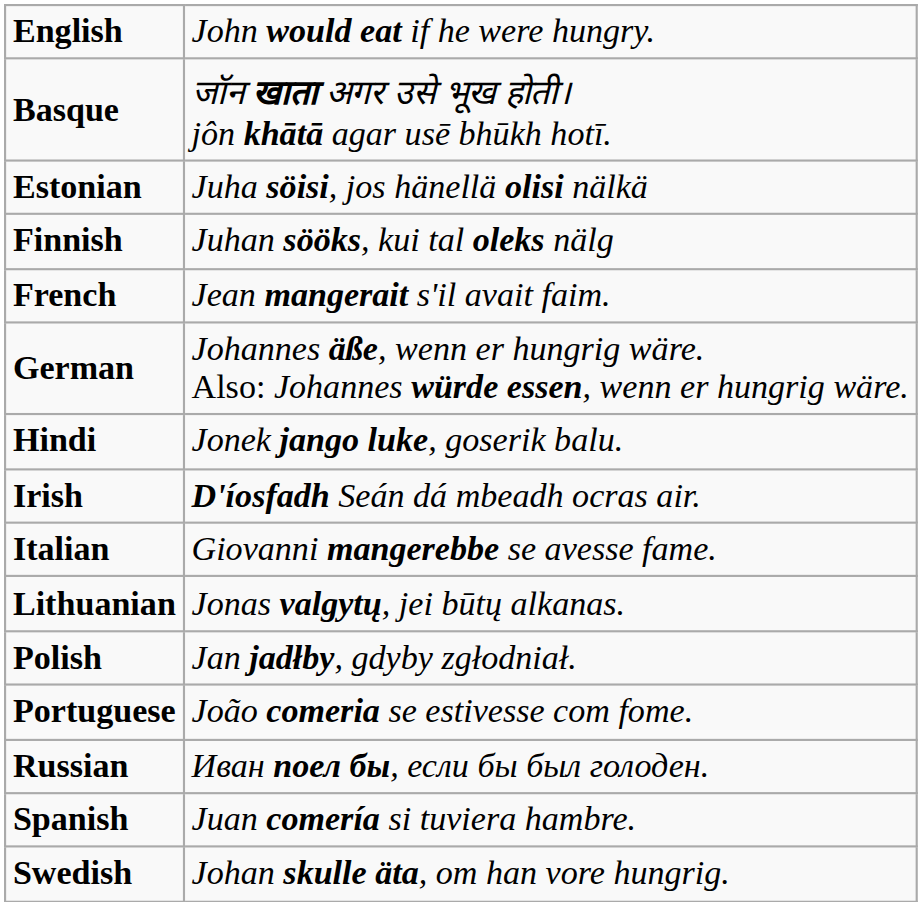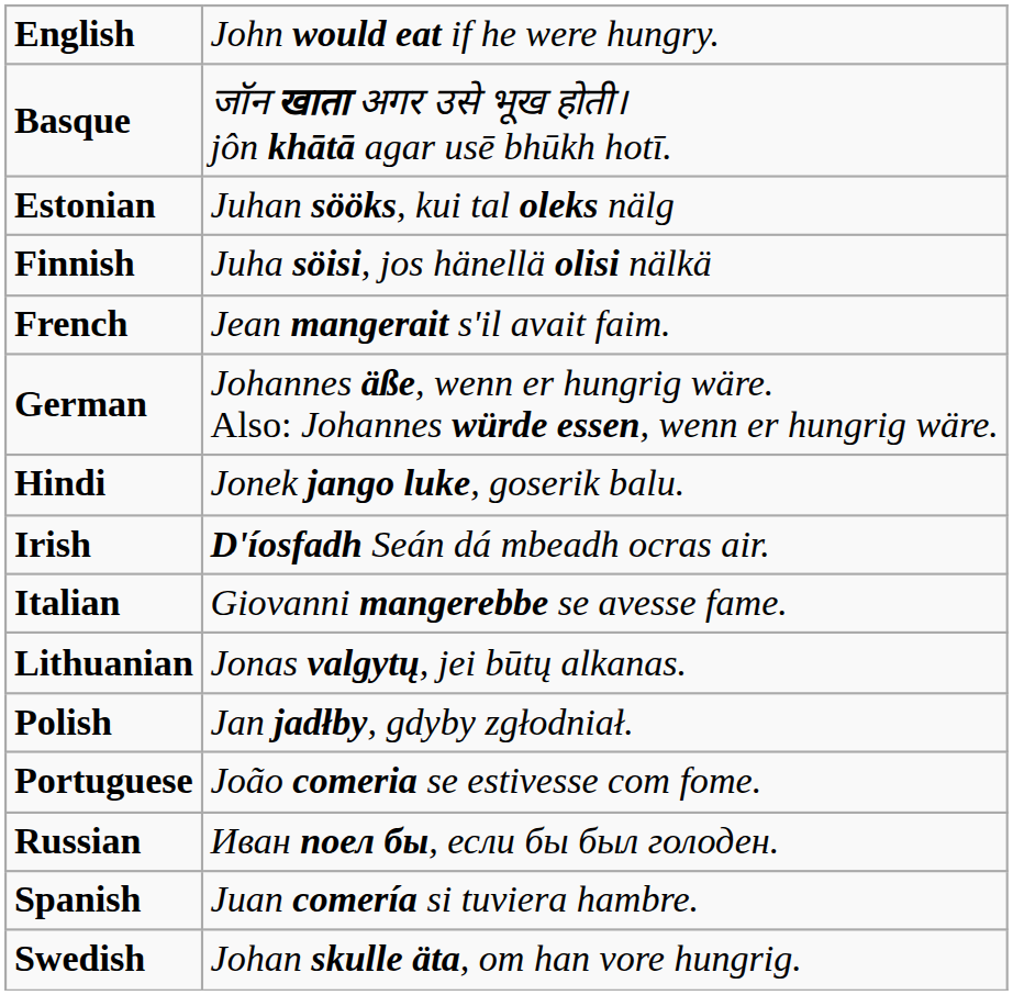 <table class="wikitable sortable">
 <tr>
 <td><strong>English</strong></td>
 <td><em>John <strong>would eat</strong> if he were hungry.</em></td>
 </tr>
 <tr>
 <td><strong>Basque</strong></td>
 <td><em>जॉन <strong>खाता</strong> अगर उसे भूख होती।</em><br><em>jôn <strong>khātā</strong> agar usē bhūkh hotī.</em></td>
 </tr>
 <tr>
 <td><strong>Estonian</strong></td>
-<td><em>Juha <strong>söisi</strong>, jos hänellä <strong>olisi</strong> nälkä</em></td>
+<td><em>Juhan <strong>sööks</strong>, kui tal <strong>oleks</strong> nälg</em></td>
 </tr>
 <tr>
 <td><strong>Finnish</strong></td>
-<td><em>Juhan <strong>sööks</strong>, kui tal <strong>oleks</strong> nälg</em></td>
+<td><em>Juha <strong>söisi</strong>, jos hänellä <strong>olisi</strong> nälkä</em></td>
 </tr>
 <tr>
 <td><strong>French</strong></td>
 <td><em>Jean <strong>mangerait</strong> s'il avait faim.</em></td>
 </tr>
 <tr>
 <td><strong>German</strong></td>
 <td><em>Johannes <strong>äße</strong>, wenn er hungrig wäre.</em><br>Also: <em>Johannes <strong>würde essen</strong>, wenn er hungrig wäre.</em></td>
 </tr>
 <tr>
 <td><strong>Hindi</strong></td>
 <td><em>Jonek <strong>jango luke</strong>, goserik balu.</em></td>
 </tr>
 <tr>
 <td><strong>Irish</strong></td>
 <td><em> <strong>D'íosfadh</strong> Seán dá mbeadh ocras air.</em></td>
 </tr>
 <tr>
 <td><strong>Italian</strong></td>
 <td><em>Giovanni <strong>mangerebbe</strong> se avesse fame.</em></td>
 </tr>
 <tr>
 <td><strong>Lithuanian</strong></td>
 <td><em>Jonas <strong>valgytų</strong>, jei būtų alkanas.</em></td>
 </tr>
 <tr>
 <td><strong>Polish</strong></td>
 <td><em>Jan <strong>jadłby</strong>, gdyby zgłodniał.</em></td>
 </tr>
 <tr>
 <td><strong>Portuguese</strong></td>
 <td><em>João <strong>comeria</strong> se estivesse com fome.</em></td>
 </tr>
 <tr>
 <td><strong>Russian</strong></td>
 <td><em>Иван <strong>поел бы</strong>, если бы был голоден.</em></td>
 </tr>
 <tr>
 <td><strong>Spanish</strong></td>
 <td><em>Juan <strong>comería</strong> si tuviera hambre.</em></td>
 </tr>
 <tr>
 <td><strong>Swedish</strong></td>
 <td><em>Johan <strong>skulle äta</strong>, om han vore hungrig.</em></td>
 </tr>
 </table>
